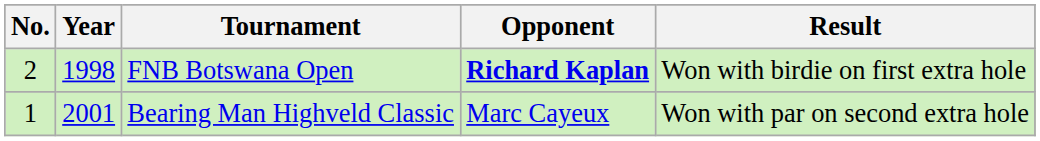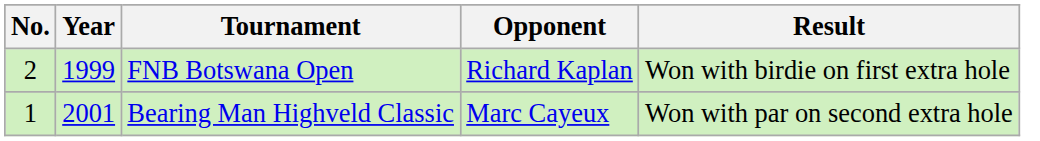 <table class="wikitable" style="font-size:95%;">
 <tr>
 <th>No.</th>
 <th>Year</th>
 <th>Tournament</th>
 <th>Opponent</th>
 <th>Result</th>
 </tr>
 <tr style="background:#D0F0C0;">
 <td align=center>2</td>
-<td><a href='#'>1998</a></td>
+<td><a href='#'>1999</a></td>
 <td><a href='#'>FNB Botswana Open</a></td>
-<td><strong> <a href='#'>Richard Kaplan</a></strong></td>
+<td> <a href='#'>Richard Kaplan</a></td>
 <td>Won with birdie on first extra hole</td>
 </tr>
 <tr style="background:#D0F0C0;">
 <td align=center>1</td>
 <td><a href='#'>2001</a></td>
 <td><a href='#'>Bearing Man Highveld Classic</a></td>
 <td> <a href='#'>Marc Cayeux</a></td>
 <td>Won with par on second extra hole</td>
 </tr>
 </table>
